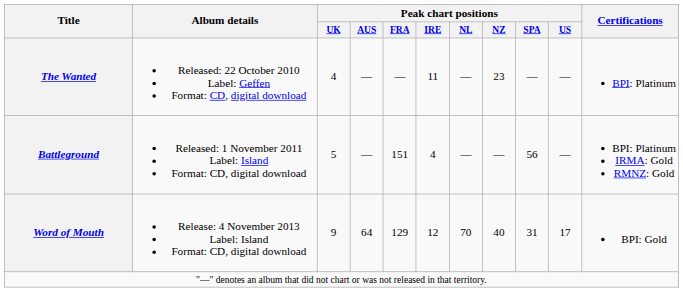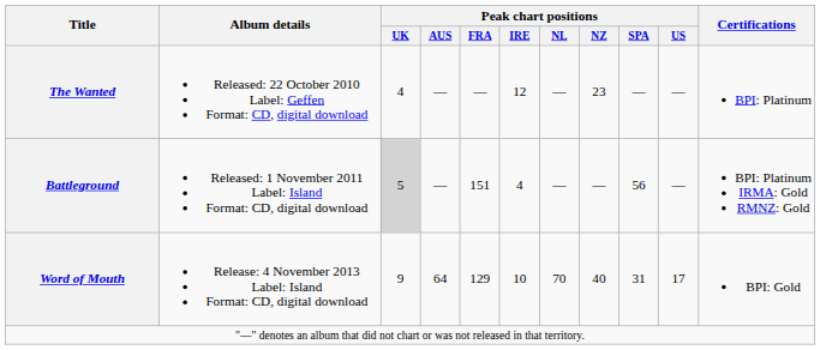 <table class="wikitable plainrowheaders" style="text-align:center;">
 <tr>
 <th scope="col" rowspan="2" style="width:11em;">Title</th>
 <th scope="col" rowspan="2" style="width:16em;">Album details</th>
 <th scope="col" colspan="8">Peak chart positions</th>
 <th scope="col" rowspan="2"><a href='#'>Certifications</a></th>
 </tr>
 <tr>
 <th scope="col" style="width:3em;font-size:85%;"><a href='#'>UK</a><br></th>
 <th scope="col" style="width:3em;font-size:85%;"><a href='#'>AUS</a><br></th>
 <th scope="col" style="width:3em;font-size:85%;"><a href='#'>FRA</a><br></th>
 <th scope="col" style="width:3em;font-size:85%;"><a href='#'>IRE</a><br></th>
 <th scope="col" style="width:3em;font-size:85%;"><a href='#'>NL</a><br></th>
 <th scope="col" style="width:3em;font-size:85%;"><a href='#'>NZ</a><br></th>
 <th scope="col" style="width:3em;font-size:85%;"><a href='#'>SPA</a><br></th>
 <th scope="col" style="width:3em;font-size:85%;"><a href='#'>US</a><br></th>
 </tr>
 <tr>
 <th scope="row"><em><a href='#'>The Wanted</a></em></th>
 <td><br><ul><li>Released: 22 October 2010</li><li>Label: <a href='#'>Geffen</a></li><li>Format: <a href='#'>CD</a>, <a href='#'>digital download</a></li></ul></td>
 <td>4</td>
 <td>—</td>
 <td>—</td>
-<td>11</td>
+<td>12</td>
 <td>—</td>
 <td>23</td>
 <td>—</td>
 <td>—</td>
 <td><br><ul><li><a href='#'>BPI</a>: Platinum</li></ul></td>
 </tr>
 <tr>
 <th scope="row"><em><a href='#'>Battleground</a></em></th>
 <td><br><ul><li>Released: 1 November 2011</li><li>Label: <a href='#'>Island</a></li><li>Format: CD, digital download</li></ul></td>
-<td>5</td>
+<td style="background: lightgrey;">5</td>
 <td>—</td>
 <td>151</td>
 <td>4</td>
 <td>—</td>
 <td>—</td>
 <td>56</td>
 <td>—</td>
 <td><br><ul><li>BPI: Platinum</li><li><a href='#'>IRMA</a>: Gold</li><li><a href='#'>RMNZ</a>: Gold</li></ul></td>
 </tr>
 <tr>
 <th scope="row"><em><a href='#'>Word of Mouth</a></em></th>
 <td><br><ul><li>Release: 4 November 2013</li><li>Label: Island</li><li>Format: CD, digital download</li></ul></td>
 <td>9</td>
 <td>64</td>
 <td>129</td>
-<td>12</td>
+<td>10</td>
 <td>70</td>
 <td>40</td>
 <td>31</td>
 <td>17</td>
 <td><br><ul><li>BPI: Gold</li></ul></td>
 </tr>
 <tr>
 <td colspan="14" style="font-size:85%">"—" denotes an album that did not chart or was not released in that territory.</td>
 </tr>
 </table>
